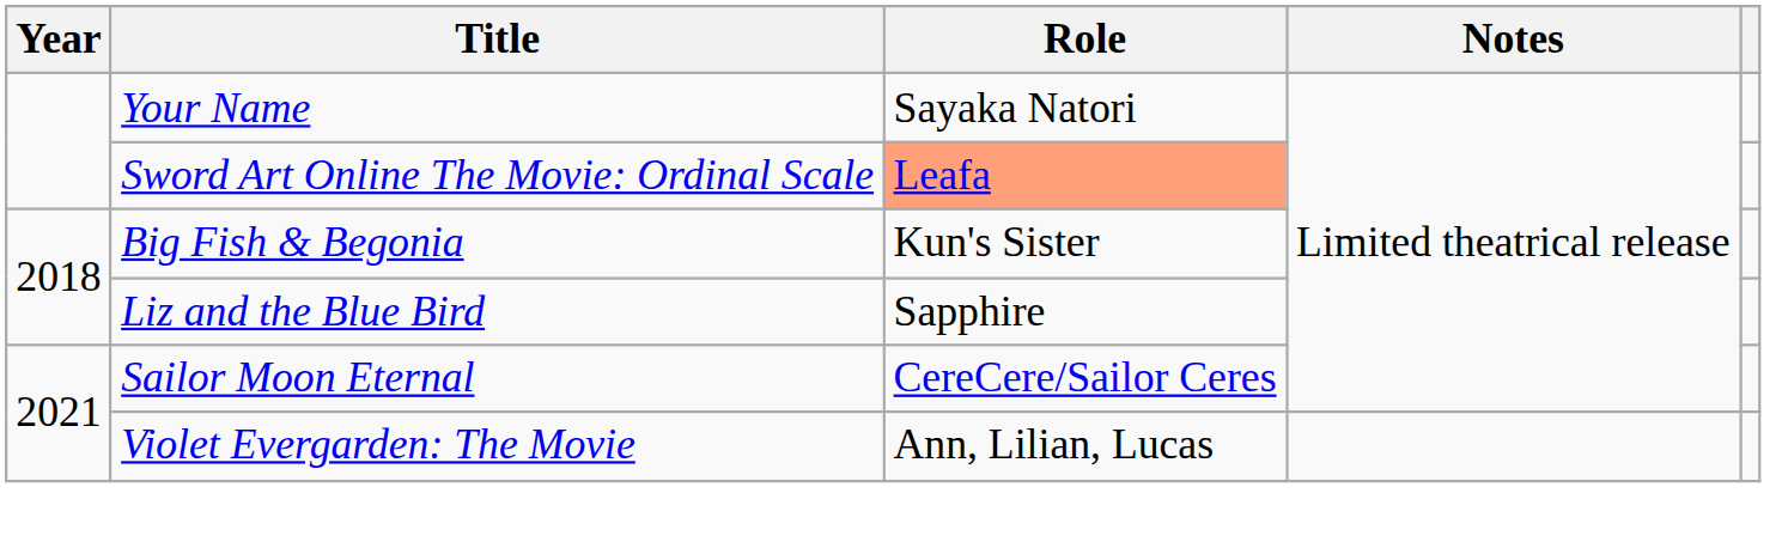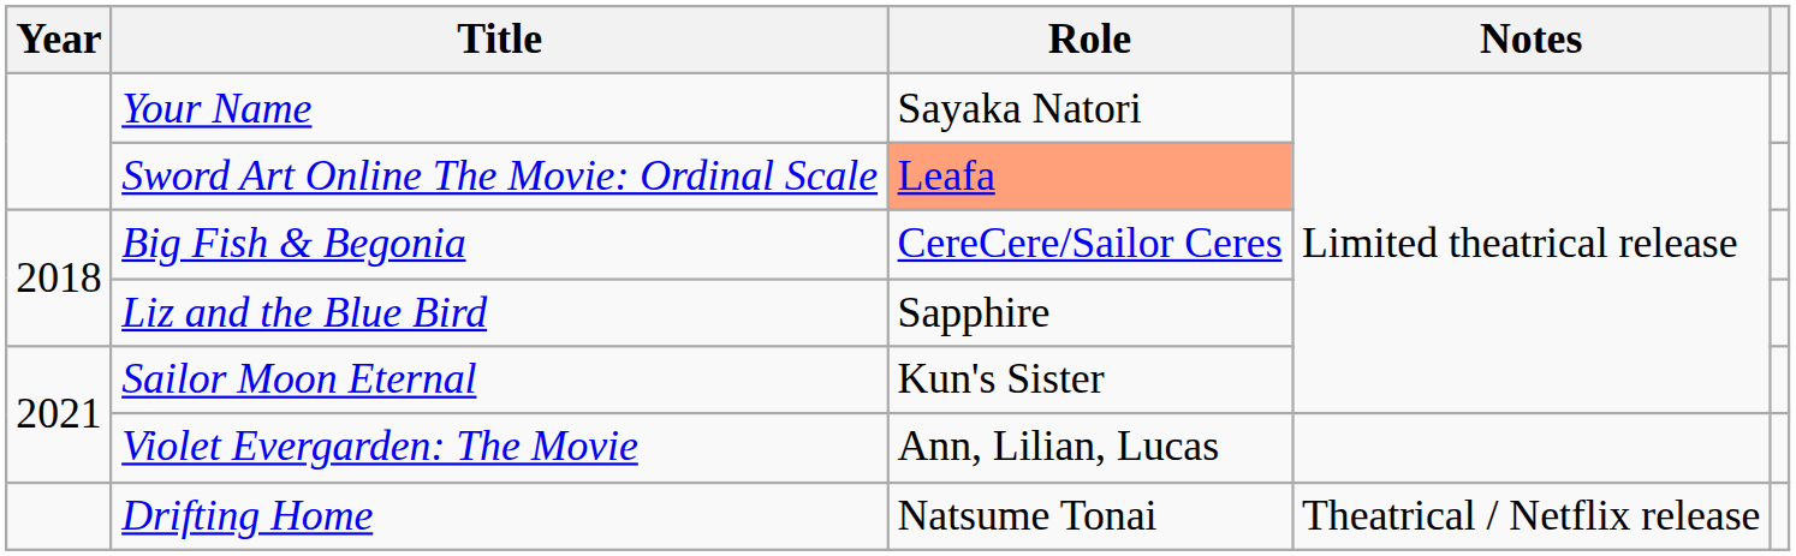 <table class="wikitable sortable plainrowheaders">
 <tr>
 <th>Year</th>
 <th>Title</th>
 <th>Role</th>
 <th class="unsortable">Notes</th>
 <th class="unsortable"></th>
 </tr>
 <tr>
 <td rowspan="2"></td>
 <td><em><a href='#'>Your Name</a></em></td>
 <td>Sayaka Natori</td>
 <td rowspan="5">Limited theatrical release</td>
 <td></td>
 </tr>
 <tr>
 <td><em><a href='#'>Sword Art Online The Movie: Ordinal Scale</a></em></td>
 <td style="background: lightsalmon;"><a href='#'>Leafa</a></td>
 <td></td>
 </tr>
 <tr>
 <td rowspan="2">2018</td>
 <td><em><a href='#'>Big Fish & Begonia</a></em></td>
-<td>Kun's Sister</td>
+<td><a href='#'>CereCere/Sailor Ceres</a></td>
 <td></td>
 </tr>
 <tr>
 <td><em><a href='#'>Liz and the Blue Bird</a></em></td>
 <td>Sapphire</td>
 <td></td>
 </tr>
 <tr>
 <td rowspan="2">2021</td>
 <td><em><a href='#'>Sailor Moon Eternal</a></em></td>
-<td><a href='#'>CereCere/Sailor Ceres</a></td>
+<td>Kun's Sister</td>
 <td></td>
 </tr>
 <tr>
 <td><em><a href='#'>Violet Evergarden: The Movie</a></em></td>
 <td>Ann, Lilian, Lucas</td>
 <td></td>
 <td></td>
 </tr>
+<tr>
+<td></td>
+<td><em><a href='#'>Drifting Home</a></em></td>
+<td>Natsume Tonai</td>
+<td>Theatrical / Netflix release</td>
+<td></td>
+</tr>
 </table>
